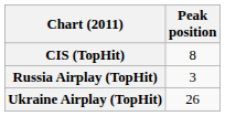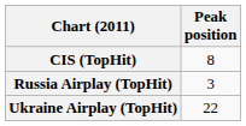 <table class="wikitable plainrowheaders" style="text-align:center">
 <tr>
 <th scope="col">Chart (2011)</th>
 <th scope="col">Peak<br>position</th>
 </tr>
 <tr>
 <th scope="row">CIS (TopHit)</th>
 <td>8</td>
 </tr>
 <tr>
 <th scope="row">Russia Airplay (TopHit)</th>
 <td>3</td>
 </tr>
 <tr>
 <th scope="row">Ukraine Airplay (TopHit)</th>
-<td>26</td>
+<td>22</td>
 </tr>
 </table>
